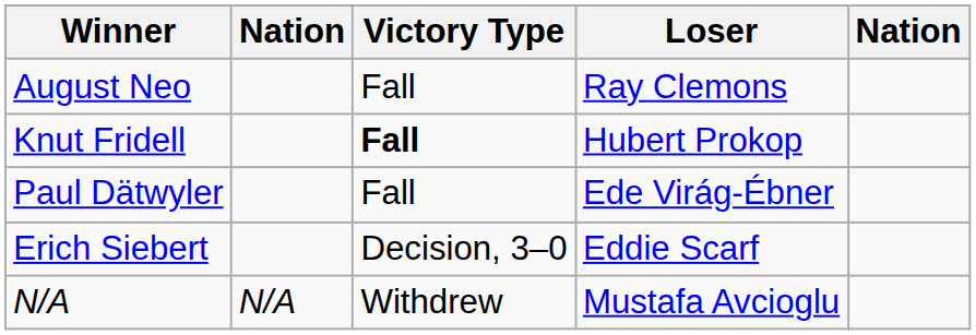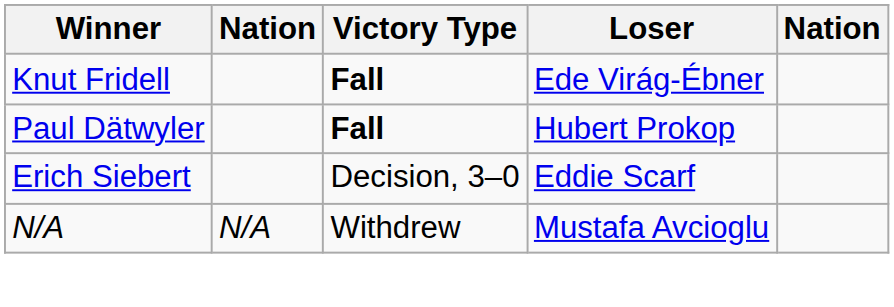 <table class="wikitable sortable" style="text-align:left;">
 <tr>
 <th>Winner</th>
 <th>Nation</th>
 <th>Victory Type</th>
 <th>Loser</th>
 <th>Nation</th>
 </tr>
 <tr>
-<td><a href='#'>August Neo</a></td>
-<td></td>
-<td>Fall</td>
-<td><a href='#'>Ray Clemons</a></td>
-<td></td>
-</tr>
-<tr>
 <td><a href='#'>Knut Fridell</a></td>
 <td></td>
 <td><strong>Fall</strong></td>
-<td><a href='#'>Hubert Prokop</a></td>
+<td><a href='#'>Ede Virág-Ébner</a></td>
 <td></td>
 </tr>
 <tr>
 <td><a href='#'>Paul Dätwyler</a></td>
 <td></td>
-<td>Fall</td>
-<td><a href='#'>Ede Virág-Ébner</a></td>
+<td><strong>Fall</strong></td>
+<td><a href='#'>Hubert Prokop</a></td>
 <td></td>
 </tr>
 <tr>
 <td><a href='#'>Erich Siebert</a></td>
 <td></td>
 <td>Decision, 3–0</td>
 <td><a href='#'>Eddie Scarf</a></td>
 <td></td>
 </tr>
 <tr>
 <td><em>N/A</em></td>
 <td><em>N/A</em></td>
 <td>Withdrew</td>
 <td><a href='#'>Mustafa Avcioglu</a></td>
 <td></td>
 </tr>
 </table>
